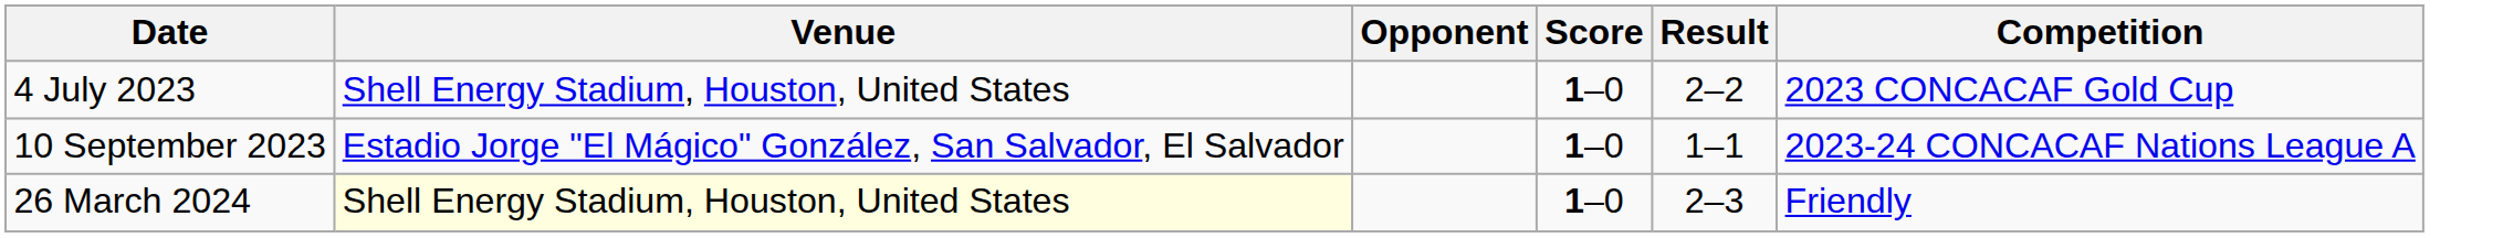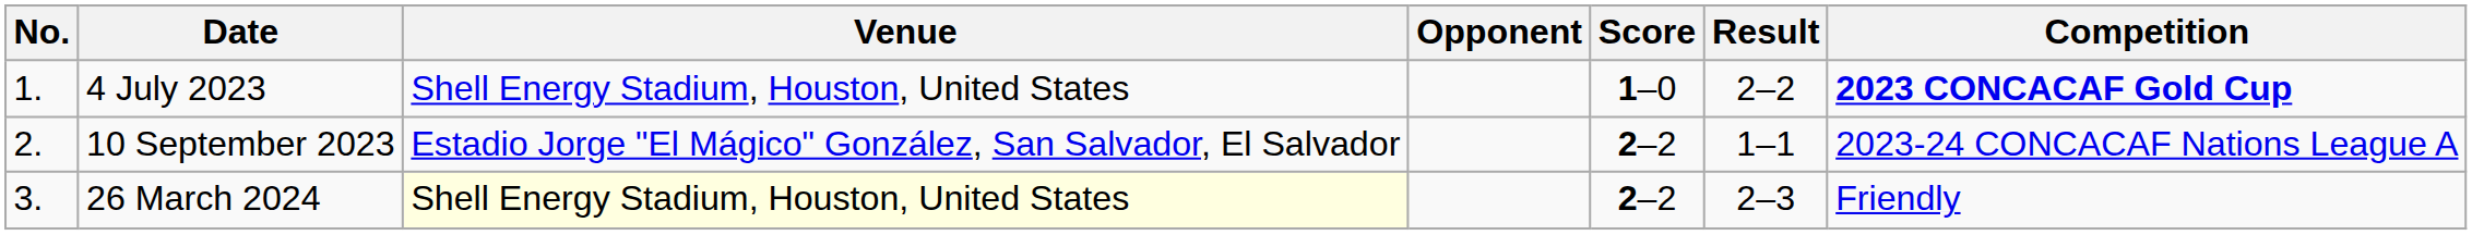 <table class="wikitable">
 <tr>
+<th>No.</th>
 <th>Date</th>
 <th>Venue</th>
 <th>Opponent</th>
 <th>Score</th>
 <th>Result</th>
 <th>Competition</th>
 </tr>
 <tr>
+<td>1.</td>
 <td>4 July 2023</td>
 <td><a href='#'>Shell Energy Stadium</a>, <a href='#'>Houston</a>, United States</td>
 <td></td>
 <td align=center><strong>1</strong>–0</td>
 <td align=center>2–2</td>
-<td><a href='#'>2023 CONCACAF Gold Cup</a></td>
+<td><strong><a href='#'>2023 CONCACAF Gold Cup</a></strong></td>
 </tr>
 <tr>
+<td>2.</td>
 <td>10 September 2023</td>
 <td><a href='#'>Estadio Jorge "El Mágico" González</a>, <a href='#'>San Salvador</a>, El Salvador</td>
 <td></td>
-<td align=center><strong>1</strong>–0</td>
+<td align=center><strong>2</strong>–2</td>
 <td align=center>1–1</td>
 <td><a href='#'>2023-24 CONCACAF Nations League A</a></td>
 </tr>
 <tr>
+<td>3.</td>
 <td>26 March 2024</td>
 <td style="background: lightyellow;">Shell Energy Stadium, Houston, United States</td>
 <td></td>
-<td align=center><strong>1</strong>–0</td>
+<td align=center><strong>2</strong>–2</td>
 <td align=center>2–3</td>
 <td><a href='#'>Friendly</a></td>
 </tr>
 </table>
